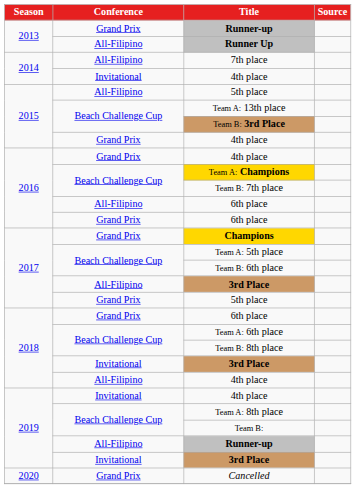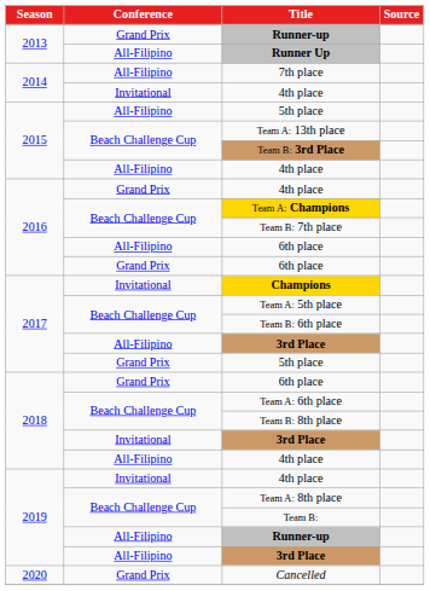 <table class="wikitable">
 <tr>
 <th width=70px style="background: #E62020; color: white; text-align: center"><strong>Season</strong></th>
 <th width=200px style="background: #E62020; color: White"><strong>Conference</strong></th>
 <th width=200px style="background: #E62020; color: White"><strong>Title</strong></th>
 <th width=50px style="background: #E62020; color: White"><strong>Source</strong></th>
 </tr>
 <tr align=center>
 <td rowspan=2><a href='#'>2013</a></td>
 <td><a href='#'>Grand Prix</a></td>
 <td style="background:silver;"><strong>Runner-up</strong></td>
 <td></td>
 </tr>
 <tr align=center>
 <td><a href='#'>All-Filipino</a></td>
 <td style="background:silver"><strong>Runner Up</strong></td>
 <td></td>
 </tr>
 <tr align=center>
 <td rowspan=2><a href='#'>2014</a></td>
 <td><a href='#'>All-Filipino</a></td>
 <td>7th place</td>
 <td></td>
 </tr>
 <tr align=center>
 <td><a href='#'>Invitational</a></td>
 <td>4th place</td>
 <td></td>
 </tr>
 <tr align=center>
 <td rowspan=4><a href='#'>2015</a></td>
 <td><a href='#'>All-Filipino</a></td>
 <td>5th place</td>
 <td></td>
 </tr>
 <tr align=center>
 <td rowspan=2><a href='#'>Beach Challenge Cup</a></td>
 <td><small>Team A:</small> 13th place</td>
 <td></td>
 </tr>
 <tr align=center>
 <td style="background:#c96;"><small>Team B:</small> <strong>3rd Place</strong></td>
 <td></td>
 </tr>
 <tr align=center>
-<td><a href='#'>Grand Prix</a></td>
+<td><a href='#'>All-Filipino</a></td>
 <td>4th place</td>
 <td></td>
 </tr>
 <tr align=center>
 <td rowspan=5><a href='#'>2016</a></td>
 <td><a href='#'>Grand Prix</a></td>
 <td>4th place</td>
 <td></td>
 </tr>
 <tr align=center>
 <td rowspan=2><a href='#'>Beach Challenge Cup</a></td>
 <td style="background:gold"><small>Team A:</small> <strong>Champions</strong></td>
 <td></td>
 </tr>
 <tr align=center>
 <td><small>Team B:</small> 7th place</td>
 <td></td>
 </tr>
 <tr align=center>
 <td><a href='#'>All-Filipino</a></td>
 <td>6th place</td>
 <td></td>
 </tr>
 <tr align=center>
 <td><a href='#'>Grand Prix</a></td>
 <td>6th place</td>
 <td></td>
 </tr>
 <tr align=center>
 <td rowspan=5><a href='#'>2017</a></td>
-<td><a href='#'>Grand Prix</a></td>
+<td><a href='#'>Invitational</a></td>
 <td style="background:gold"><strong>Champions</strong></td>
 <td></td>
 </tr>
 <tr align=center>
 <td rowspan=2><a href='#'>Beach Challenge Cup</a></td>
 <td><small>Team A:</small> 5th place</td>
 <td></td>
 </tr>
 <tr align=center>
 <td><small>Team B:</small> 6th place</td>
 <td></td>
 </tr>
 <tr align=center>
 <td><a href='#'>All-Filipino</a></td>
 <td style="background:#c96;"><strong>3rd Place</strong></td>
 <td></td>
 </tr>
 <tr align=center>
 <td><a href='#'>Grand Prix</a></td>
 <td>5th place</td>
 <td></td>
 </tr>
 <tr align=center>
 <td rowspan=5><a href='#'>2018</a></td>
 <td><a href='#'>Grand Prix</a></td>
 <td>6th place</td>
 <td></td>
 </tr>
 <tr align=center>
 <td rowspan=2><a href='#'>Beach Challenge Cup</a></td>
 <td><small>Team A:</small> 6th place</td>
 <td></td>
 </tr>
 <tr align=center>
 <td><small>Team B:</small> 8th place</td>
 <td></td>
 </tr>
 <tr align=center>
 <td><a href='#'>Invitational</a></td>
 <td style="background:#c96;"><strong>3rd Place</strong></td>
 <td></td>
 </tr>
 <tr align=center>
 <td><a href='#'>All-Filipino</a></td>
 <td>4th place</td>
 <td></td>
 </tr>
 <tr align=center>
 <td rowspan=5><a href='#'>2019</a></td>
 <td><a href='#'>Invitational</a></td>
 <td>4th place</td>
 <td></td>
 </tr>
 <tr align=center>
 <td rowspan=2><a href='#'>Beach Challenge Cup</a></td>
 <td><small>Team A:</small> 8th place</td>
 <td></td>
 </tr>
 <tr align=center>
 <td><small>Team B:</small></td>
 <td></td>
 </tr>
 <tr align=center>
 <td><a href='#'>All-Filipino</a></td>
 <td style="background:silver;"><strong>Runner-up</strong></td>
 <td></td>
 </tr>
 <tr align=center>
-<td><a href='#'>Invitational</a></td>
+<td><a href='#'>All-Filipino</a></td>
 <td style="background:#c96;"><strong>3rd Place</strong></td>
 <td></td>
 </tr>
 <tr align=center>
 <td><a href='#'>2020</a></td>
 <td><a href='#'>Grand Prix</a></td>
 <td><em>Cancelled</em></td>
 <td></td>
 </tr>
 <tr>
 </tr>
 </table>
